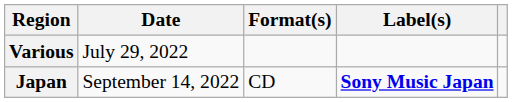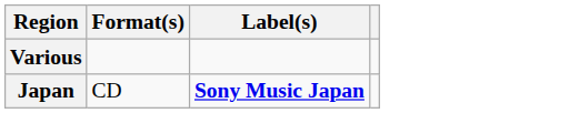 <table class="wikitable plainrowheaders">
 <tr>
 <th scope="col">Region</th>
-<th scope="col">Date</th>
 <th scope="col">Format(s)</th>
 <th scope="col">Label(s)</th>
 <th scope="col"></th>
 </tr>
 <tr>
 <th scope="row">Various</th>
-<td>July 29, 2022</td>
 <td></td>
 <td></td>
 <td align="center"></td>
 </tr>
 <tr>
 <th scope="row">Japan</th>
-<td>September 14, 2022</td>
 <td>CD</td>
 <td><strong><a href='#'>Sony Music Japan</a></strong></td>
 <td align="center"></td>
 </tr>
 </table>
